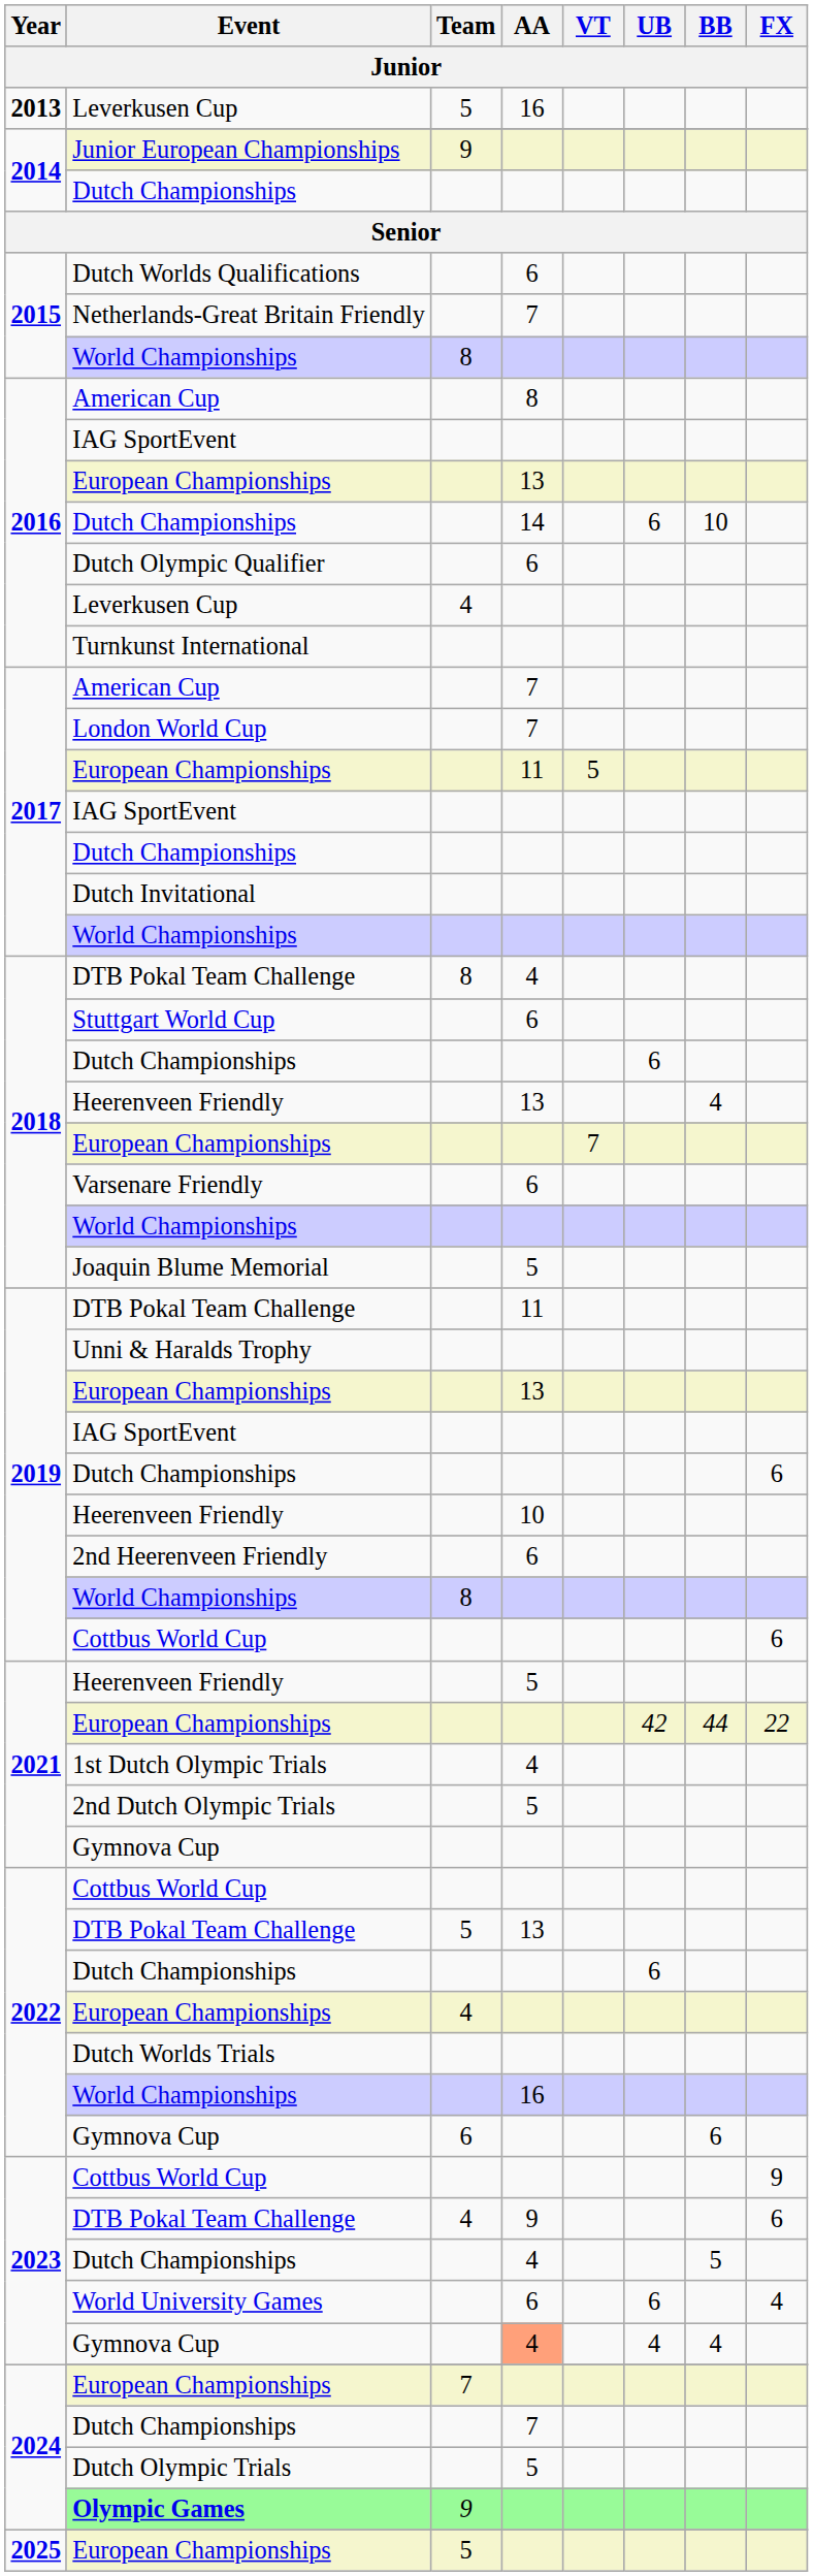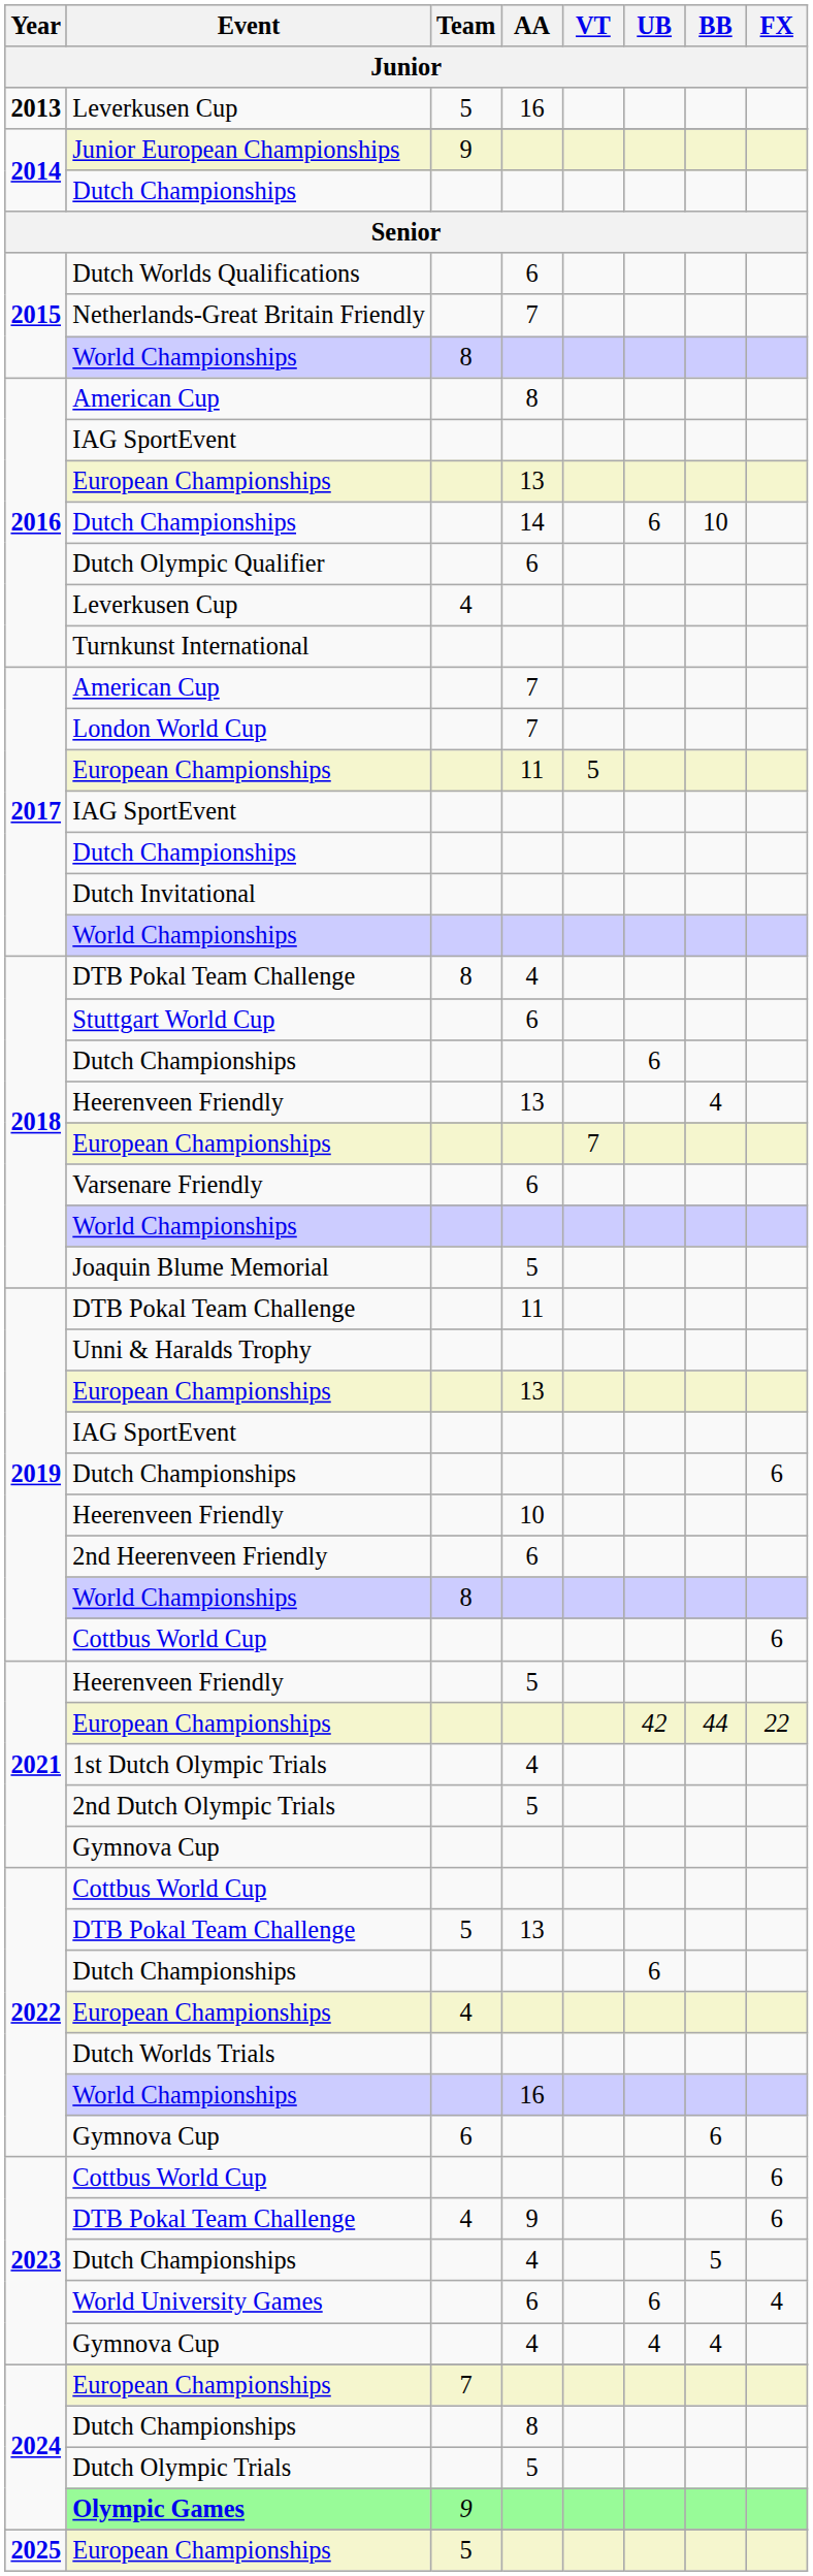 <table class="wikitable" style="text-align:center; font-size:95%;">
 <tr>
 <th align=center>Year</th>
 <th align=center>Event</th>
 <th style="width:30px;">Team</th>
 <th style="width:30px;">AA</th>
 <th style="width:30px;"><a href='#'>VT</a></th>
 <th style="width:30px;"><a href='#'>UB</a></th>
 <th style="width:30px;"><a href='#'>BB</a></th>
 <th style="width:30px;"><a href='#'>FX</a></th>
 </tr>
 <tr>
 <th colspan="8"><strong>Junior</strong></th>
 </tr>
 <tr>
 <td rowspan="1"><strong>2013</strong></td>
 <td align=left>Leverkusen Cup</td>
 <td>5</td>
 <td>16</td>
 <td></td>
 <td></td>
 <td></td>
 <td></td>
 </tr>
 <tr>
 <td rowspan="3"><strong><a href='#'>2014</a></strong></td>
 </tr>
 <tr bgcolor=#F5F6CE>
 <td align=left><a href='#'>Junior European Championships</a></td>
 <td>9</td>
 <td></td>
 <td></td>
 <td></td>
 <td></td>
 <td></td>
 </tr>
 <tr>
 <td align=left><a href='#'>Dutch Championships</a></td>
 <td></td>
 <td></td>
 <td></td>
 <td></td>
 <td></td>
 <td></td>
 </tr>
 <tr>
 <th colspan="8"><strong>Senior</strong></th>
 </tr>
 <tr>
 <td rowspan="3"><strong><a href='#'>2015</a></strong></td>
 <td align=left>Dutch Worlds Qualifications</td>
 <td></td>
 <td>6</td>
 <td></td>
 <td></td>
 <td></td>
 <td></td>
 </tr>
 <tr>
 <td align=left>Netherlands-Great Britain Friendly</td>
 <td></td>
 <td>7</td>
 <td></td>
 <td></td>
 <td></td>
 <td></td>
 </tr>
 <tr bgcolor=#CCCCFF>
 <td align=left><a href='#'>World Championships</a></td>
 <td>8</td>
 <td></td>
 <td></td>
 <td></td>
 <td></td>
 <td></td>
 </tr>
 <tr>
 <td rowspan="7"><strong><a href='#'>2016</a></strong></td>
 <td align=left><a href='#'>American Cup</a></td>
 <td></td>
 <td>8</td>
 <td></td>
 <td></td>
 <td></td>
 <td></td>
 </tr>
 <tr>
 <td align=left>IAG SportEvent</td>
 <td></td>
 <td></td>
 <td></td>
 <td></td>
 <td></td>
 <td></td>
 </tr>
 <tr bgcolor=#F5F6CE>
 <td align=left><a href='#'>European Championships</a></td>
 <td></td>
 <td>13</td>
 <td></td>
 <td></td>
 <td></td>
 <td></td>
 </tr>
 <tr>
 <td align=left><a href='#'>Dutch Championships</a></td>
 <td></td>
 <td>14</td>
 <td></td>
 <td>6</td>
 <td>10</td>
 <td></td>
 </tr>
 <tr>
 <td align=left>Dutch Olympic Qualifier</td>
 <td></td>
 <td>6</td>
 <td></td>
 <td></td>
 <td></td>
 <td></td>
 </tr>
 <tr>
 <td align=left>Leverkusen Cup</td>
 <td>4</td>
 <td></td>
 <td></td>
 <td></td>
 <td></td>
 <td></td>
 </tr>
 <tr>
 <td align=left>Turnkunst International</td>
 <td></td>
 <td></td>
 <td></td>
 <td></td>
 <td></td>
 <td></td>
 </tr>
 <tr>
 <td rowspan="7"><strong><a href='#'>2017</a></strong></td>
 <td align=left><a href='#'>American Cup</a></td>
 <td></td>
 <td>7</td>
 <td></td>
 <td></td>
 <td></td>
 <td></td>
 </tr>
 <tr>
 <td align=left><a href='#'>London World Cup</a></td>
 <td></td>
 <td>7</td>
 <td></td>
 <td></td>
 <td></td>
 <td></td>
 </tr>
 <tr bgcolor=#F5F6CE>
 <td align=left><a href='#'>European Championships</a></td>
 <td></td>
 <td>11</td>
 <td>5</td>
 <td></td>
 <td></td>
 <td></td>
 </tr>
 <tr>
 <td align=left>IAG SportEvent</td>
 <td></td>
 <td></td>
 <td></td>
 <td></td>
 <td></td>
 <td></td>
 </tr>
 <tr>
 <td align=left><a href='#'>Dutch Championships</a></td>
 <td></td>
 <td></td>
 <td></td>
 <td></td>
 <td></td>
 <td></td>
 </tr>
 <tr>
 <td align=left>Dutch Invitational</td>
 <td></td>
 <td></td>
 <td></td>
 <td></td>
 <td></td>
 <td></td>
 </tr>
 <tr bgcolor=#CCCCFF>
 <td align=left><a href='#'>World Championships</a></td>
 <td></td>
 <td></td>
 <td></td>
 <td></td>
 <td></td>
 <td></td>
 </tr>
 <tr>
 <td rowspan="8"><strong><a href='#'>2018</a></strong></td>
 <td align=left>DTB Pokal Team Challenge</td>
 <td>8</td>
 <td>4</td>
 <td></td>
 <td></td>
 <td></td>
 <td></td>
 </tr>
 <tr>
 <td align=left><a href='#'>Stuttgart World Cup</a></td>
 <td></td>
 <td>6</td>
 <td></td>
 <td></td>
 <td></td>
 <td></td>
 </tr>
 <tr>
 <td align=left>Dutch Championships</td>
 <td></td>
 <td></td>
 <td></td>
 <td>6</td>
 <td></td>
 <td></td>
 </tr>
 <tr>
 <td align=left>Heerenveen Friendly</td>
 <td></td>
 <td>13</td>
 <td></td>
 <td></td>
 <td>4</td>
 <td></td>
 </tr>
 <tr bgcolor=#F5F6CE>
 <td align=left><a href='#'>European Championships</a></td>
 <td></td>
 <td></td>
 <td>7</td>
 <td></td>
 <td></td>
 <td></td>
 </tr>
 <tr>
 <td align=left>Varsenare Friendly</td>
 <td></td>
 <td>6</td>
 <td></td>
 <td></td>
 <td></td>
 <td></td>
 </tr>
 <tr bgcolor=#CCCCFF>
 <td align=left><a href='#'>World Championships</a></td>
 <td></td>
 <td></td>
 <td></td>
 <td></td>
 <td></td>
 <td></td>
 </tr>
 <tr>
 <td align=left>Joaquin Blume Memorial</td>
 <td></td>
 <td>5</td>
 <td></td>
 <td></td>
 <td></td>
 <td></td>
 </tr>
 <tr>
 <td rowspan="9"><strong><a href='#'>2019</a></strong></td>
 <td align=left>DTB Pokal Team Challenge</td>
 <td></td>
 <td>11</td>
 <td></td>
 <td></td>
 <td></td>
 <td></td>
 </tr>
 <tr>
 <td align=left>Unni & Haralds Trophy</td>
 <td></td>
 <td></td>
 <td></td>
 <td></td>
 <td></td>
 <td></td>
 </tr>
 <tr bgcolor=#F5F6CE>
 <td align=left><a href='#'>European Championships</a></td>
 <td></td>
 <td>13</td>
 <td></td>
 <td></td>
 <td></td>
 <td></td>
 </tr>
 <tr>
 <td align=left>IAG SportEvent</td>
 <td></td>
 <td></td>
 <td></td>
 <td></td>
 <td></td>
 <td></td>
 </tr>
 <tr>
 <td align=left>Dutch Championships</td>
 <td></td>
 <td></td>
 <td></td>
 <td></td>
 <td></td>
 <td>6</td>
 </tr>
 <tr>
 <td align=left>Heerenveen Friendly</td>
 <td></td>
 <td>10</td>
 <td></td>
 <td></td>
 <td></td>
 <td></td>
 </tr>
 <tr>
 <td align=left>2nd Heerenveen Friendly</td>
 <td></td>
 <td>6</td>
 <td></td>
 <td></td>
 <td></td>
 <td></td>
 </tr>
 <tr bgcolor=#CCCCFF>
 <td align=left><a href='#'>World Championships</a></td>
 <td>8</td>
 <td></td>
 <td></td>
 <td></td>
 <td></td>
 <td></td>
 </tr>
 <tr>
 <td align=left><a href='#'>Cottbus World Cup</a></td>
 <td></td>
 <td></td>
 <td></td>
 <td></td>
 <td></td>
 <td>6</td>
 </tr>
 <tr>
 <td rowspan="5"><strong><a href='#'>2021</a></strong></td>
 <td align=left>Heerenveen Friendly</td>
 <td></td>
 <td>5</td>
 <td></td>
 <td></td>
 <td></td>
 <td></td>
 </tr>
 <tr bgcolor=#F5F6CE>
 <td align=left><a href='#'>European Championships</a></td>
 <td></td>
 <td></td>
 <td></td>
 <td><em>42</em></td>
 <td><em>44</em></td>
 <td><em>22</em></td>
 </tr>
 <tr>
 <td align=left>1st Dutch Olympic Trials</td>
 <td></td>
 <td>4</td>
 <td></td>
 <td></td>
 <td></td>
 <td></td>
 </tr>
 <tr>
 <td align=left>2nd Dutch Olympic Trials</td>
 <td></td>
 <td>5</td>
 <td></td>
 <td></td>
 <td></td>
 <td></td>
 </tr>
 <tr>
 <td align=left>Gymnova Cup</td>
 <td></td>
 <td></td>
 <td></td>
 <td></td>
 <td></td>
 <td></td>
 </tr>
 <tr>
 <td rowspan="7"><strong><a href='#'>2022</a></strong></td>
 <td align=left><a href='#'>Cottbus World Cup</a></td>
 <td></td>
 <td></td>
 <td></td>
 <td></td>
 <td></td>
 <td></td>
 </tr>
 <tr>
 <td align=left><a href='#'>DTB Pokal Team Challenge</a></td>
 <td>5</td>
 <td>13</td>
 <td></td>
 <td></td>
 <td></td>
 <td></td>
 </tr>
 <tr>
 <td align=left>Dutch Championships</td>
 <td></td>
 <td></td>
 <td></td>
 <td>6</td>
 <td></td>
 <td></td>
 </tr>
 <tr bgcolor=#F5F6CE>
 <td align=left><a href='#'>European Championships</a></td>
 <td>4</td>
 <td></td>
 <td></td>
 <td></td>
 <td></td>
 <td></td>
 </tr>
 <tr>
 <td align=left>Dutch Worlds Trials</td>
 <td></td>
 <td></td>
 <td></td>
 <td></td>
 <td></td>
 <td></td>
 </tr>
 <tr bgcolor=#CCCCFF>
 <td align=left><a href='#'>World Championships</a></td>
 <td></td>
 <td>16</td>
 <td></td>
 <td></td>
 <td></td>
 <td></td>
 </tr>
 <tr>
 <td align=left>Gymnova Cup</td>
 <td>6</td>
 <td></td>
 <td></td>
 <td></td>
 <td>6</td>
 <td></td>
 </tr>
 <tr>
 <td rowspan="5"><strong><a href='#'>2023</a></strong></td>
 <td align=left><a href='#'>Cottbus World Cup</a></td>
 <td></td>
 <td></td>
 <td></td>
 <td></td>
 <td></td>
-<td>9</td>
+<td>6</td>
 </tr>
 <tr>
 <td align=left><a href='#'>DTB Pokal Team Challenge</a></td>
 <td>4</td>
 <td>9</td>
 <td></td>
 <td></td>
 <td></td>
 <td>6</td>
 </tr>
 <tr>
 <td align=left>Dutch Championships</td>
 <td></td>
 <td>4</td>
 <td></td>
 <td></td>
 <td>5</td>
 <td></td>
 </tr>
 <tr>
 <td align=left><a href='#'>World University Games</a></td>
 <td></td>
 <td>6</td>
 <td></td>
 <td>6</td>
 <td></td>
 <td>4</td>
 </tr>
 <tr>
 <td align=left>Gymnova Cup</td>
 <td></td>
-<td style="background: lightsalmon;">4</td>
+<td>4</td>
 <td></td>
 <td>4</td>
 <td>4</td>
 <td></td>
 </tr>
 <tr>
 <td rowspan="5"><strong><a href='#'>2024</a></strong></td>
 </tr>
 <tr bgcolor=#F5F6CE>
 <td align=left><a href='#'>European Championships</a></td>
 <td>7</td>
 <td></td>
 <td></td>
 <td></td>
 <td></td>
 <td></td>
 </tr>
 <tr>
 <td align=left>Dutch Championships</td>
 <td></td>
-<td>7</td>
+<td>8</td>
 <td></td>
 <td></td>
 <td></td>
 <td></td>
 </tr>
 <tr>
 <td align=left>Dutch Olympic Trials</td>
 <td></td>
 <td>5</td>
 <td></td>
 <td></td>
 <td></td>
 <td></td>
 </tr>
 <tr bgcolor=98FB98>
 <td align=left><strong><a href='#'>Olympic Games</a></strong></td>
 <td><em>9</em></td>
 <td></td>
 <td></td>
 <td></td>
 <td></td>
 <td></td>
 </tr>
 <tr>
 <td rowspan="2"><strong><a href='#'>2025</a></strong></td>
 </tr>
 <tr bgcolor=#F5F6CE>
 <td align=left><a href='#'>European Championships</a></td>
 <td>5</td>
 <td></td>
 <td></td>
 <td></td>
 <td></td>
 <td></td>
 </tr>
 </table>
